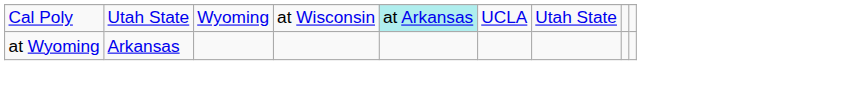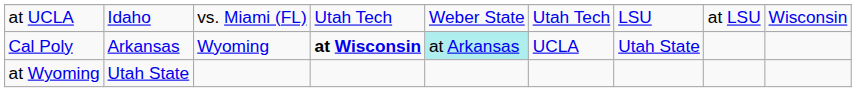 <table class="wikitable">
 <tr>
 </tr>
 <tr>
+<td>at <a href='#'>UCLA</a></td>
+<td><a href='#'>Idaho</a></td>
+<td>vs. <a href='#'>Miami (FL)</a></td>
+<td><a href='#'>Utah Tech</a></td>
+<td><a href='#'>Weber State</a></td>
+<td><a href='#'>Utah Tech</a></td>
+<td><a href='#'>LSU</a></td>
+<td>at <a href='#'>LSU</a></td>
+<td><a href='#'>Wisconsin</a></td>
+</tr>
+<tr>
 <td><a href='#'>Cal Poly</a></td>
-<td><a href='#'>Utah State</a></td>
+<td><a href='#'>Arkansas</a></td>
 <td><a href='#'>Wyoming</a></td>
-<td>at <a href='#'>Wisconsin</a></td>
+<td><strong>at <a href='#'>Wisconsin</a></strong></td>
 <td style="background: paleturquoise;">at <a href='#'>Arkansas</a></td>
 <td><a href='#'>UCLA</a></td>
 <td><a href='#'>Utah State</a></td>
 <td></td>
 <td></td>
 </tr>
 <tr>
 <td>at <a href='#'>Wyoming</a></td>
-<td><a href='#'>Arkansas</a></td>
+<td><a href='#'>Utah State</a></td>
 <td></td>
 <td></td>
 <td></td>
 <td></td>
 <td></td>
 <td></td>
 <td></td>
 </tr>
 </table>
